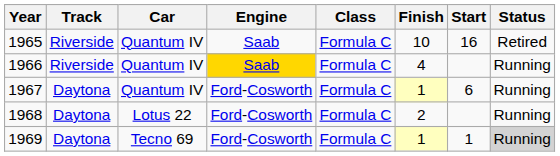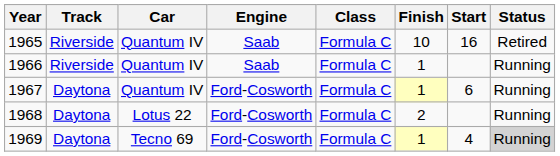 <table class="wikitable" style="text-align:center; font-size:90%">
 <tr>
 <th>Year</th>
 <th>Track</th>
 <th>Car</th>
 <th>Engine</th>
 <th>Class</th>
 <th>Finish</th>
 <th>Start</th>
 <th>Status</th>
 </tr>
 <tr>
 <td>1965</td>
 <td><a href='#'>Riverside</a></td>
 <td><a href='#'>Quantum</a> IV</td>
 <td><a href='#'>Saab</a></td>
 <td><a href='#'>Formula C</a></td>
 <td>10</td>
 <td>16</td>
 <td>Retired</td>
 </tr>
 <tr>
 <td>1966</td>
 <td><a href='#'>Riverside</a></td>
 <td><a href='#'>Quantum</a> IV</td>
-<td style="background: gold;"><a href='#'>Saab</a></td>
+<td><a href='#'>Saab</a></td>
 <td><a href='#'>Formula C</a></td>
-<td>4</td>
+<td>1</td>
 <td></td>
 <td>Running</td>
 </tr>
 <tr>
 <td>1967</td>
 <td><a href='#'>Daytona</a></td>
 <td><a href='#'>Quantum</a> IV</td>
 <td><a href='#'>Ford</a>-<a href='#'>Cosworth</a></td>
 <td><a href='#'>Formula C</a></td>
 <td style="background-color:#FFFFBF">1</td>
 <td>6</td>
 <td>Running</td>
 </tr>
 <tr>
 <td>1968</td>
 <td><a href='#'>Daytona</a></td>
 <td><a href='#'>Lotus</a> 22</td>
 <td><a href='#'>Ford</a>-<a href='#'>Cosworth</a></td>
 <td><a href='#'>Formula C</a></td>
 <td>2</td>
 <td></td>
 <td>Running</td>
 </tr>
 <tr>
 <td>1969</td>
 <td><a href='#'>Daytona</a></td>
 <td><a href='#'>Tecno</a> 69</td>
 <td><a href='#'>Ford</a>-<a href='#'>Cosworth</a></td>
 <td><a href='#'>Formula C</a></td>
 <td style="background-color:#FFFFBF">1</td>
-<td>1</td>
+<td>4</td>
 <td style="background: lightgrey;">Running</td>
 </tr>
 </table>
